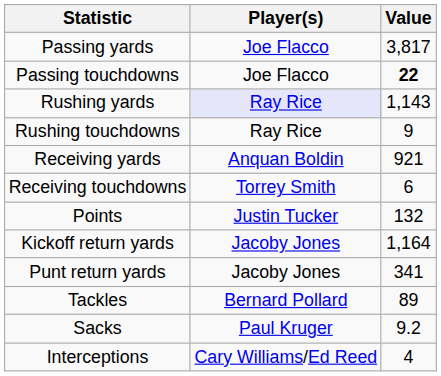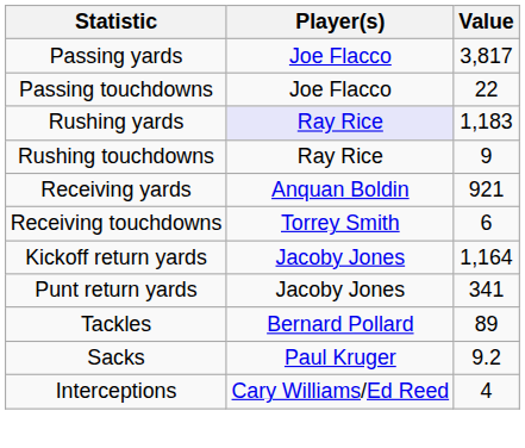 <table class="wikitable" style="text-align:center">
 <tr>
 <th>Statistic</th>
 <th>Player(s)</th>
 <th>Value</th>
 </tr>
 <tr>
 <td>Passing yards</td>
 <td><a href='#'>Joe Flacco</a></td>
 <td>3,817</td>
 </tr>
 <tr>
 <td>Passing touchdowns</td>
 <td>Joe Flacco</td>
-<td><strong>22</strong></td>
+<td>22</td>
 </tr>
 <tr>
 <td>Rushing yards</td>
 <td style="background: lavender;"><a href='#'>Ray Rice</a></td>
-<td>1,143</td>
+<td>1,183</td>
 </tr>
 <tr>
 <td>Rushing touchdowns</td>
 <td>Ray Rice</td>
 <td>9</td>
 </tr>
 <tr>
 <td>Receiving yards</td>
 <td><a href='#'>Anquan Boldin</a></td>
 <td>921</td>
 </tr>
 <tr>
 <td>Receiving touchdowns</td>
 <td><a href='#'>Torrey Smith</a></td>
 <td>6</td>
-</tr>
-<tr>
-<td>Points</td>
-<td><a href='#'>Justin Tucker</a></td>
-<td>132</td>
 </tr>
 <tr>
 <td>Kickoff return yards</td>
 <td><a href='#'>Jacoby Jones</a></td>
 <td>1,164</td>
 </tr>
 <tr>
 <td>Punt return yards</td>
 <td>Jacoby Jones</td>
 <td>341</td>
 </tr>
 <tr>
 <td>Tackles</td>
 <td><a href='#'>Bernard Pollard</a></td>
 <td>89</td>
 </tr>
 <tr>
 <td>Sacks</td>
 <td><a href='#'>Paul Kruger</a></td>
 <td>9.2</td>
 </tr>
 <tr>
 <td>Interceptions</td>
 <td><a href='#'>Cary Williams</a>/<a href='#'>Ed Reed</a></td>
 <td>4</td>
 </tr>
 </table>
